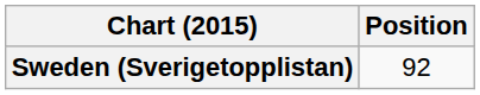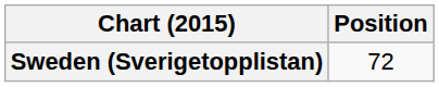 <table class="wikitable plainrowheaders" style="text-align:center">
 <tr>
 <th scope="col">Chart (2015)</th>
 <th scope="col">Position</th>
 </tr>
 <tr>
 <th scope="row">Sweden (Sverigetopplistan)</th>
-<td>92</td>
+<td>72</td>
 </tr>
 </table>
